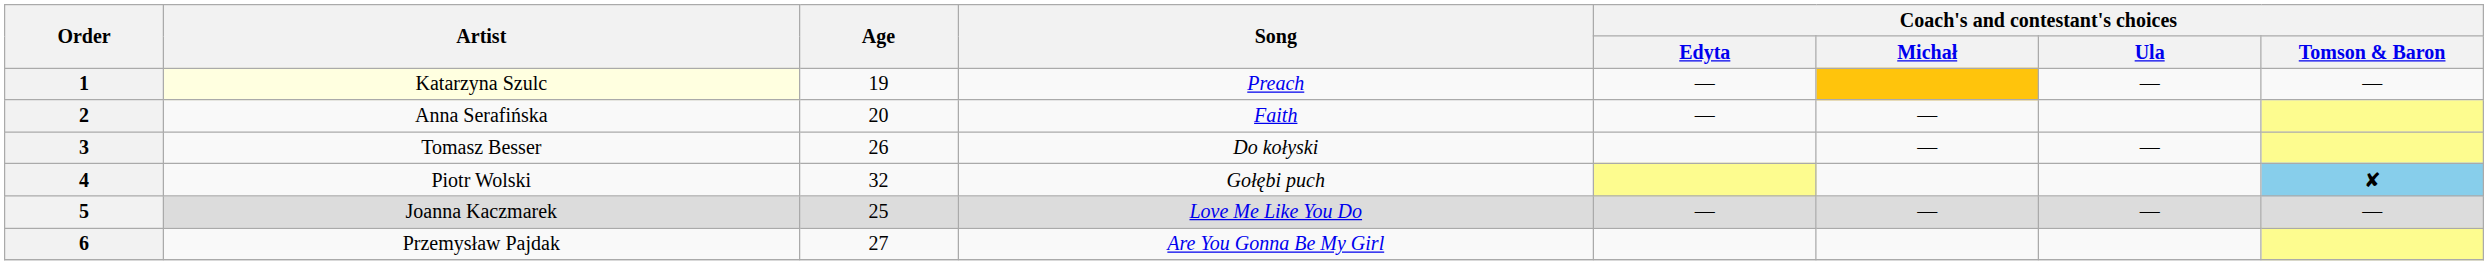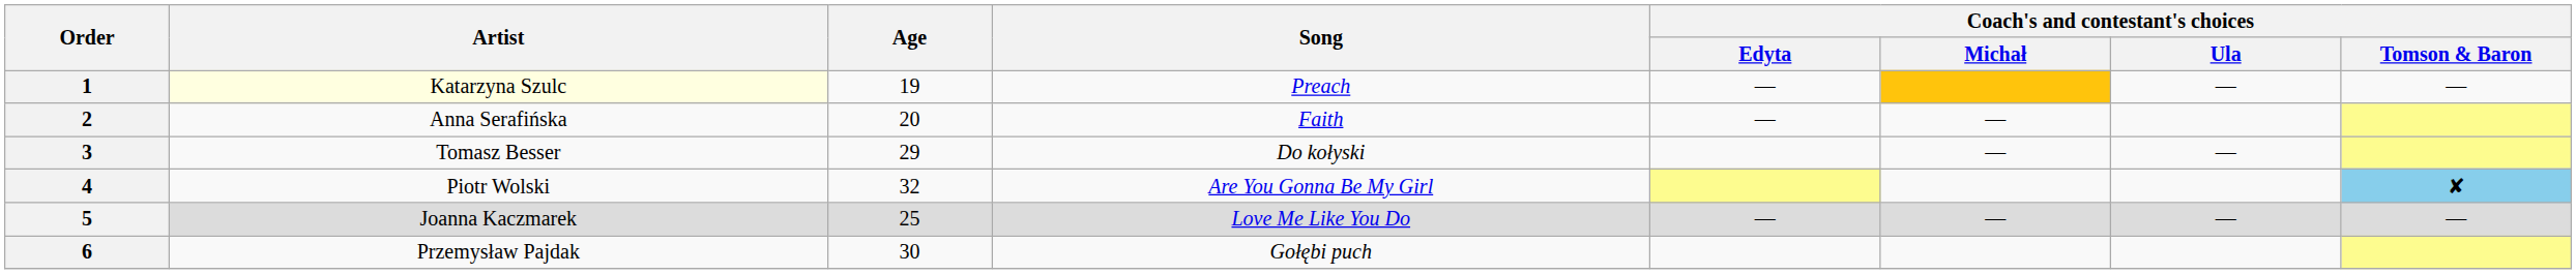 <table class="wikitable" style="text-align:center; width:100%;">
 <tr>
 <th scope="col" rowspan="2" style="width:05%;">Order</th>
 <th scope="col" rowspan="2" style="width:20%;">Artist</th>
 <th scope="col" rowspan="2" style="width:05%;">Age</th>
 <th scope="col" rowspan="2" style="width:20%;">Song</th>
 <th scope="col" colspan="4" style="width:32%;">Coach's and contestant's choices</th>
 </tr>
 <tr>
 <th style="width:07%;"><a href='#'>Edyta</a></th>
 <th style="width:07%;"><a href='#'>Michał</a></th>
 <th style="width:07%;"><a href='#'>Ula</a></th>
 <th style="width:07%;"><a href='#'>Tomson & Baron</a></th>
 </tr>
 <tr>
 <th>1</th>
 <td style="background: lightyellow;">Katarzyna Szulc</td>
 <td>19</td>
 <td><em><a href='#'>Preach</a></em></td>
 <td>—</td>
 <td style="background:#ffc40c;"><strong></strong></td>
 <td>—</td>
 <td>—</td>
 </tr>
 <tr>
 <th>2</th>
 <td>Anna Serafińska</td>
 <td>20</td>
 <td><em><a href='#'>Faith</a></em></td>
 <td>—</td>
 <td>—</td>
 <td><strong></strong></td>
 <td style="background:#fdfc8f;"><strong></strong></td>
 </tr>
 <tr>
 <th>3</th>
 <td>Tomasz Besser</td>
-<td>26</td>
+<td>29</td>
 <td><em>Do kołyski</em></td>
 <td><strong></strong></td>
 <td>—</td>
 <td>—</td>
 <td style="background:#fdfc8f;"><strong></strong></td>
 </tr>
 <tr>
 <th>4</th>
 <td>Piotr Wolski</td>
 <td>32</td>
-<td><em>Gołębi puch</em></td>
+<td><em><a href='#'>Are You Gonna Be My Girl</a></em></td>
 <td style="background:#fdfc8f;"><strong></strong></td>
 <td><strong></strong></td>
 <td><strong></strong></td>
 <td style="background:#87ceeb;"> ✘ </td>
 </tr>
 <tr>
 <th>5</th>
 <td style="background:#DCDCDC;">Joanna Kaczmarek</td>
 <td style="background:#DCDCDC;">25</td>
 <td style="background:#DCDCDC;"><em><a href='#'>Love Me Like You Do</a></em></td>
 <td style="background:#DCDCDC;">—</td>
 <td style="background:#DCDCDC;">—</td>
 <td style="background:#DCDCDC;">—</td>
 <td style="background:#DCDCDC;">—</td>
 </tr>
 <tr>
 <th>6</th>
 <td>Przemysław Pajdak</td>
-<td>27</td>
-<td><em><a href='#'>Are You Gonna Be My Girl</a></em></td>
+<td>30</td>
+<td><em>Gołębi puch</em></td>
 <td><strong></strong></td>
 <td><strong></strong></td>
 <td><strong></strong></td>
 <td style="background:#fdfc8f;"><strong></strong></td>
 </tr>
 <tr>
 </tr>
 </table>
